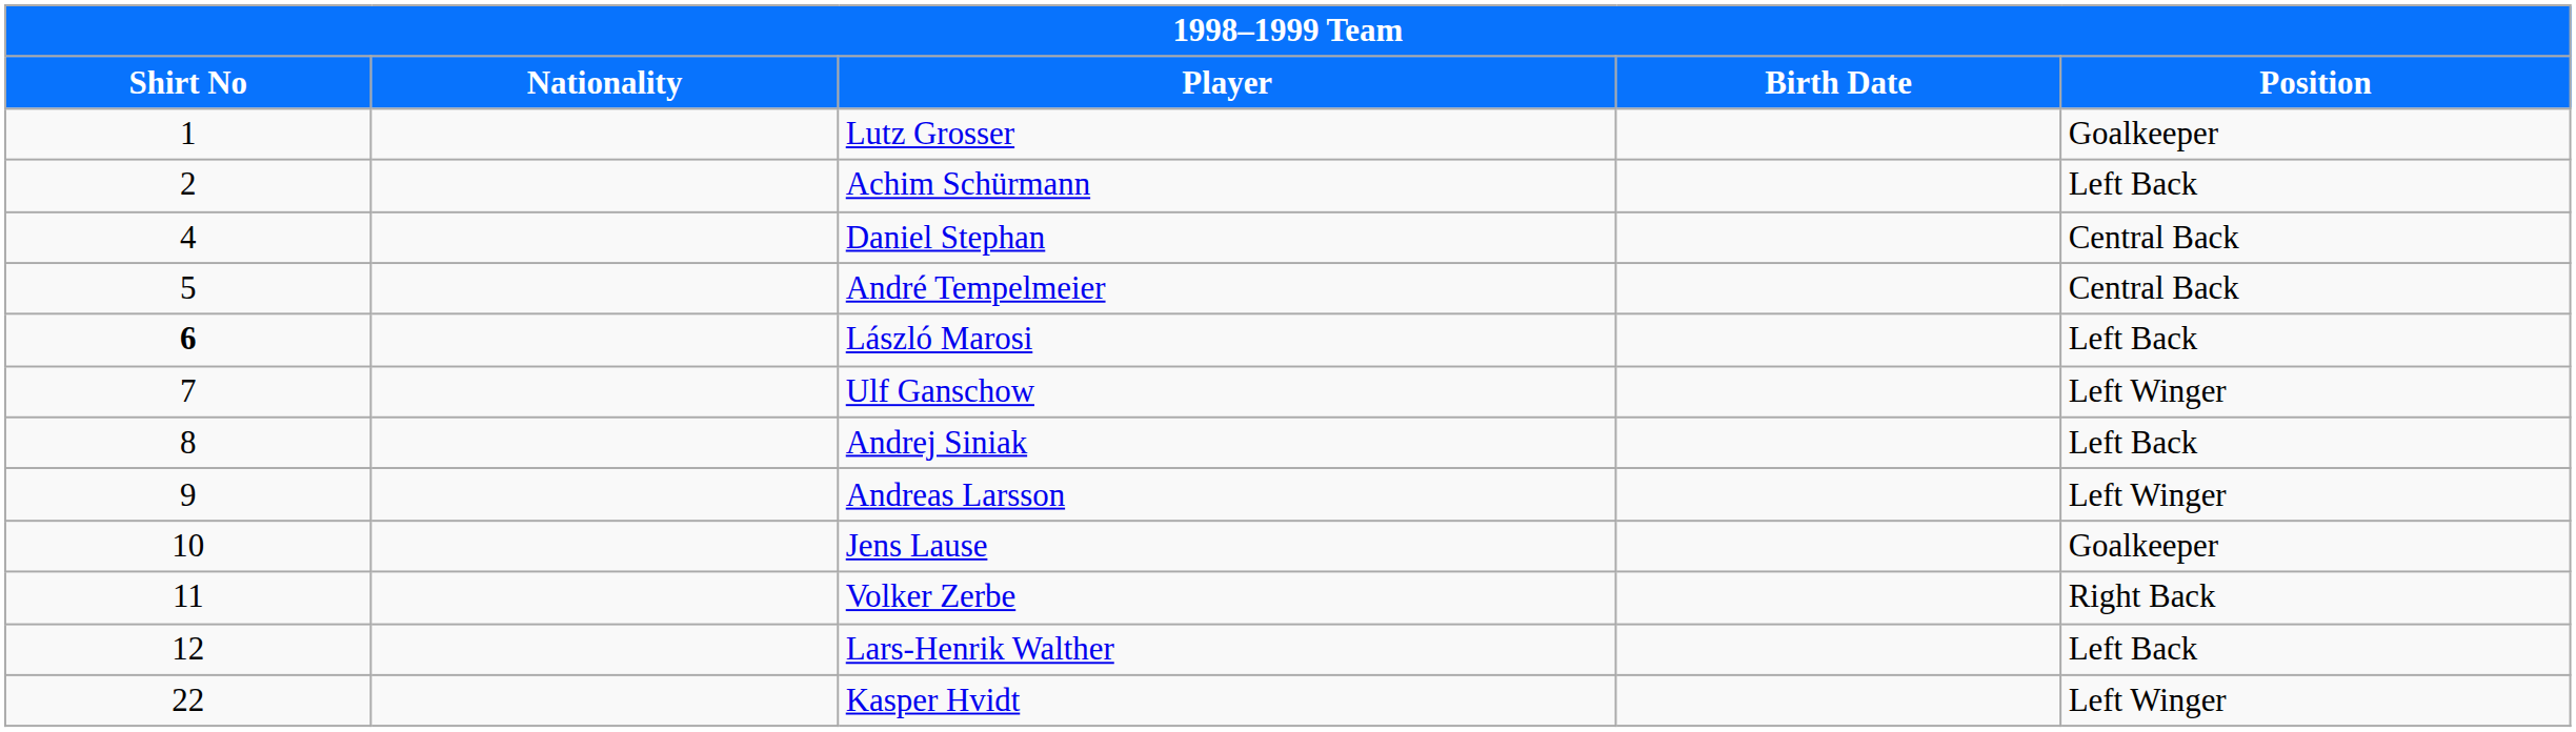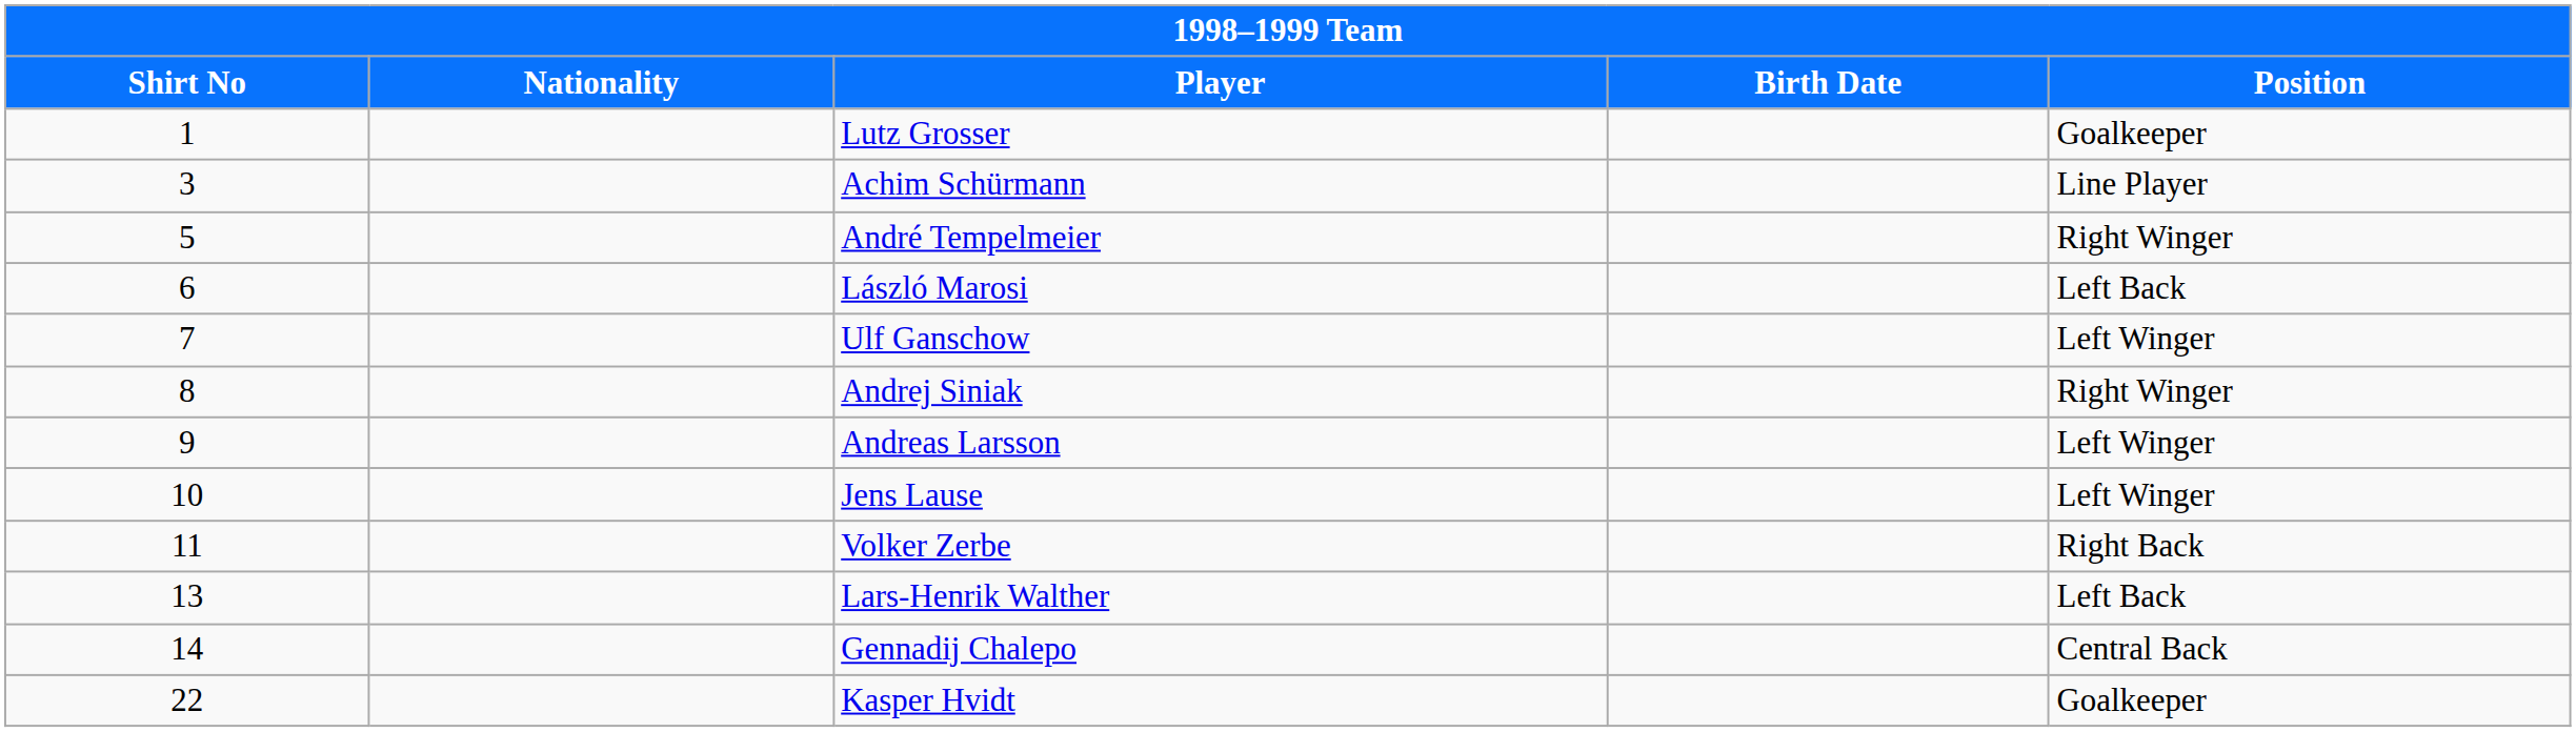 <table class="wikitable collapsible collapsed" style="width:100%">
 <tr>
 <th colspan=5 style="background-color:#0873FD;color:white;text-align:center;">1998–1999 Team</th>
 </tr>
 <tr>
 <th style="color:white; background:#0873FD">Shirt No</th>
 <th style="color:white; background:#0873FD">Nationality</th>
 <th style="color:white; background:#0873FD">Player</th>
 <th style="color:white; background:#0873FD">Birth Date</th>
 <th style="color:white; background:#0873FD">Position</th>
 </tr>
 <tr>
 <td align=center>1</td>
 <td></td>
 <td><a href='#'>Lutz Grosser</a></td>
 <td></td>
 <td>Goalkeeper</td>
 </tr>
 <tr>
-<td align=center>2</td>
+<td align=center>3</td>
 <td></td>
 <td><a href='#'>Achim Schürmann</a></td>
 <td></td>
-<td>Left Back</td>
-</tr>
-<tr>
-<td align=center>4</td>
-<td></td>
-<td><a href='#'>Daniel Stephan</a></td>
-<td></td>
-<td>Central Back</td>
+<td>Line Player</td>
 </tr>
 <tr>
 <td align=center>5</td>
 <td></td>
 <td><a href='#'>André Tempelmeier</a></td>
 <td></td>
-<td>Central Back</td>
+<td>Right Winger</td>
 </tr>
 <tr>
-<td align=center><strong>6</strong></td>
+<td align=center>6</td>
 <td></td>
 <td><a href='#'>László Marosi</a></td>
 <td></td>
 <td>Left Back</td>
 </tr>
 <tr>
 <td align=center>7</td>
 <td></td>
 <td><a href='#'>Ulf Ganschow</a></td>
 <td></td>
 <td>Left Winger</td>
 </tr>
 <tr>
 <td align=center>8</td>
 <td></td>
 <td><a href='#'>Andrej Siniak</a></td>
 <td></td>
-<td>Left Back</td>
+<td>Right Winger</td>
 </tr>
 <tr>
 <td align=center>9</td>
 <td></td>
 <td><a href='#'>Andreas Larsson</a></td>
 <td></td>
 <td>Left Winger</td>
 </tr>
 <tr>
 <td align=center>10</td>
 <td></td>
 <td><a href='#'>Jens Lause</a></td>
 <td></td>
-<td>Goalkeeper</td>
+<td>Left Winger</td>
 </tr>
 <tr>
 <td align=center>11</td>
 <td></td>
 <td><a href='#'>Volker Zerbe</a></td>
 <td></td>
 <td>Right Back</td>
 </tr>
 <tr>
-<td align=center>12</td>
+<td align=center>13</td>
 <td></td>
 <td><a href='#'>Lars-Henrik Walther</a></td>
 <td></td>
 <td>Left Back</td>
 </tr>
 <tr>
+<td align=center>14</td>
+<td></td>
+<td><a href='#'>Gennadij Chalepo</a></td>
+<td></td>
+<td>Central Back</td>
+</tr>
+<tr>
 <td align=center>22</td>
 <td></td>
 <td><a href='#'>Kasper Hvidt</a></td>
 <td></td>
-<td>Left Winger</td>
+<td>Goalkeeper</td>
 </tr>
 </table>
